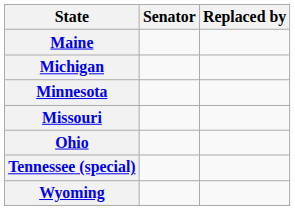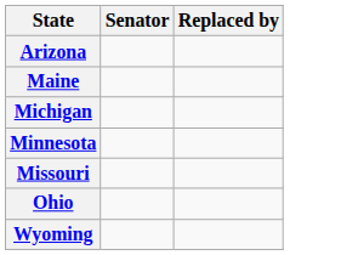 <table class="wikitable sortable plainrowheaders">
 <tr>
 <th scope="col">State</th>
 <th scope="col">Senator</th>
 <th scope="col">Replaced by</th>
+</tr>
+<tr>
+<th><a href='#'>Arizona</a></th>
+<td></td>
+<td></td>
 </tr>
 <tr>
 <th><a href='#'>Maine</a></th>
 <td></td>
 <td></td>
 </tr>
 <tr>
 <th><a href='#'>Michigan</a></th>
 <td></td>
 <td></td>
 </tr>
 <tr>
 <th><a href='#'>Minnesota</a></th>
 <td></td>
 <td></td>
 </tr>
 <tr>
 <th><a href='#'>Missouri</a></th>
 <td></td>
 <td></td>
 </tr>
 <tr>
 <th><a href='#'>Ohio</a></th>
 <td></td>
 <td></td>
 </tr>
 <tr>
-<th><a href='#'>Tennessee (special)</a></th>
-<td></td>
-<td></td>
-</tr>
-<tr>
 <th><a href='#'>Wyoming</a></th>
 <td></td>
 <td></td>
 </tr>
 </table>
